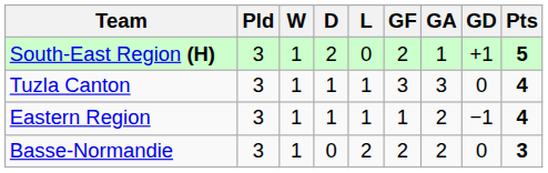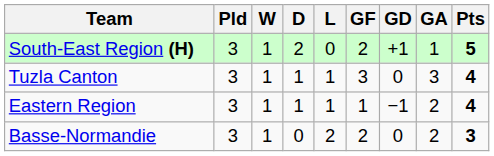 <table class="wikitable" style="text-align:center;">
 <tr>
 <th width=175>Team</th>
 <th width=20 abbr="Played">Pld</th>
 <th width=20 abbr="Won">W</th>
 <th width=20 abbr="Drawn">D</th>
 <th width=20 abbr="Lost">L</th>
 <th width=20 abbr="Goals for">GF</th>
+<th width=20 abbr="Goal difference">GD</th>
 <th width=20 abbr="Goals against">GA</th>
-<th width=20 abbr="Goal difference">GD</th>
 <th width=20 abbr="Points">Pts</th>
 </tr>
 <tr bgcolor=#ccffcc>
 <td align=left> <a href='#'>South-East Region</a> <strong>(H)</strong></td>
 <td>3</td>
 <td>1</td>
 <td>2</td>
 <td>0</td>
 <td>2</td>
+<td>+1</td>
 <td>1</td>
-<td>+1</td>
 <td><strong>5</strong></td>
 </tr>
 <tr>
 <td align=left> <a href='#'>Tuzla Canton</a></td>
 <td>3</td>
 <td>1</td>
 <td>1</td>
 <td>1</td>
 <td>3</td>
+<td>0</td>
 <td>3</td>
-<td>0</td>
 <td><strong>4</strong></td>
 </tr>
 <tr>
 <td align=left> <a href='#'>Eastern Region</a></td>
 <td>3</td>
 <td>1</td>
 <td>1</td>
 <td>1</td>
 <td>1</td>
+<td>−1</td>
 <td>2</td>
-<td>−1</td>
 <td><strong>4</strong></td>
 </tr>
 <tr>
 <td align=left> <a href='#'>Basse-Normandie</a></td>
 <td>3</td>
 <td>1</td>
 <td>0</td>
 <td>2</td>
 <td>2</td>
+<td>0</td>
 <td>2</td>
-<td>0</td>
 <td><strong>3</strong></td>
 </tr>
 </table>
